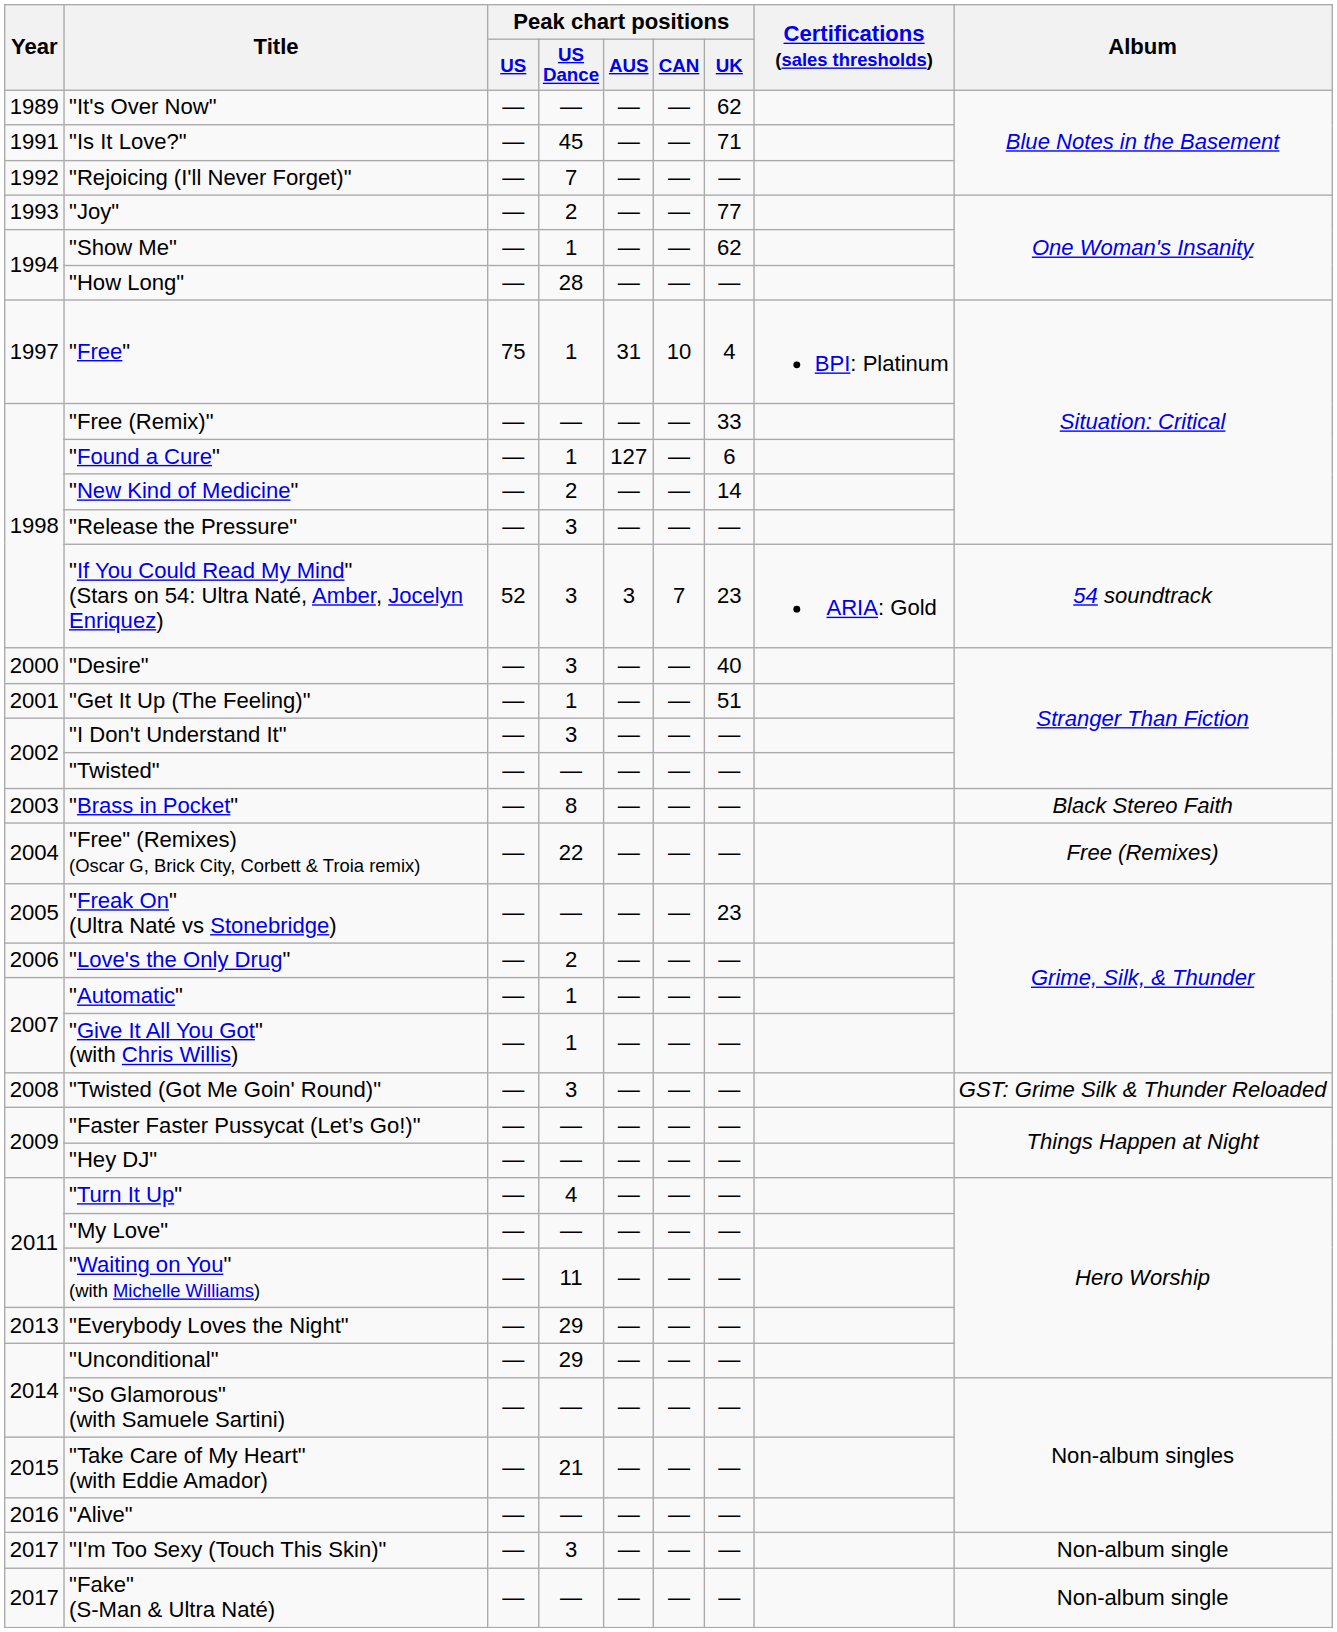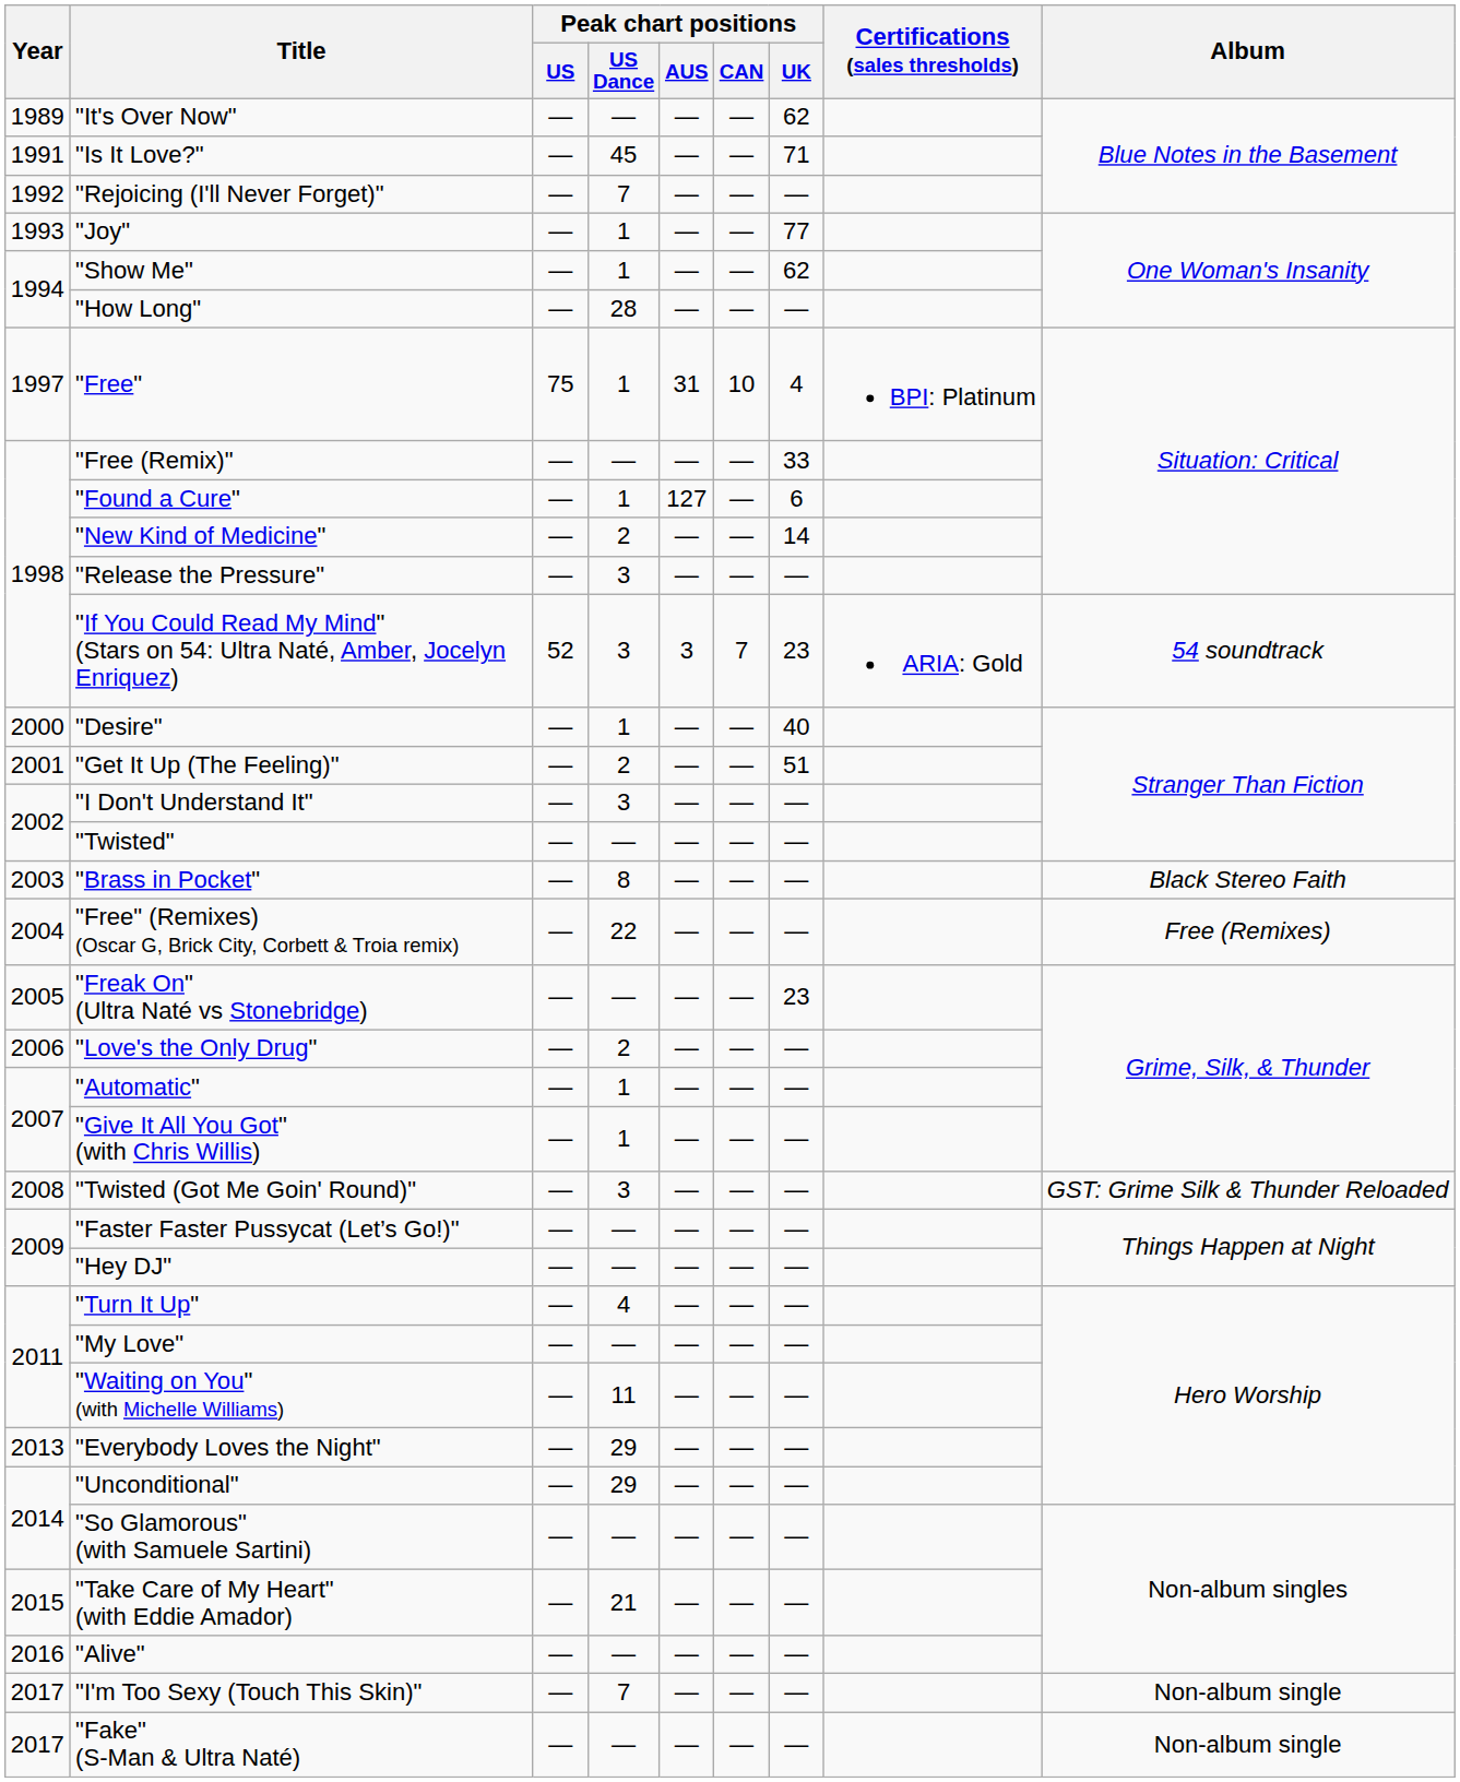 <table class="wikitable" style="text-align:center">
 <tr>
 <th rowspan="2">Year</th>
 <th rowspan="2" style="width:300px;">Title</th>
 <th colspan="5">Peak chart positions</th>
 <th rowspan="2"><a href='#'>Certifications</a><br><small>(<a href='#'>sales thresholds</a>)</small></th>
 <th rowspan="2">Album</th>
 </tr>
 <tr style="width:4em;font-size:85%;">
 <th style="width:30px;"><a href='#'>US</a></th>
 <th style="width:30px;"><a href='#'>US Dance</a></th>
 <th style="width:30px;"><a href='#'>AUS</a><br></th>
 <th style="width:30px;"><a href='#'>CAN</a></th>
 <th style="width:30px;"><a href='#'>UK</a><br></th>
 </tr>
 <tr>
 <td>1989</td>
 <td align="left">"It's Over Now"</td>
 <td>—</td>
 <td>—</td>
 <td>—</td>
 <td>—</td>
 <td>62</td>
 <td></td>
 <td rowspan="3"><em><a href='#'>Blue Notes in the Basement</a></em></td>
 </tr>
 <tr>
 <td>1991</td>
 <td align="left">"Is It Love?"</td>
 <td>—</td>
 <td>45</td>
 <td>—</td>
 <td>—</td>
 <td>71</td>
 <td></td>
 </tr>
 <tr>
 <td>1992</td>
 <td align="left">"Rejoicing (I'll Never Forget)"</td>
 <td>—</td>
 <td>7</td>
 <td>—</td>
 <td>—</td>
 <td>—</td>
 <td></td>
 </tr>
 <tr>
 <td>1993</td>
 <td align="left">"Joy"</td>
 <td>—</td>
-<td>2</td>
+<td>1</td>
 <td>—</td>
 <td>—</td>
 <td>77</td>
 <td></td>
 <td rowspan="3"><em><a href='#'>One Woman's Insanity</a></em></td>
 </tr>
 <tr>
 <td rowspan="2">1994</td>
 <td align="left">"Show Me"</td>
 <td>—</td>
 <td>1</td>
 <td>—</td>
 <td>—</td>
 <td>62</td>
 <td></td>
 </tr>
 <tr>
 <td align="left">"How Long"</td>
 <td>—</td>
 <td>28</td>
 <td>—</td>
 <td>—</td>
 <td>—</td>
 <td></td>
 </tr>
 <tr>
 <td>1997</td>
 <td align="left">"<a href='#'>Free</a>"</td>
 <td>75</td>
 <td>1</td>
 <td>31</td>
 <td>10</td>
 <td>4</td>
 <td><br><ul><li><a href='#'>BPI</a>: Platinum</li></ul></td>
 <td rowspan="5"><em><a href='#'>Situation: Critical</a></em></td>
 </tr>
 <tr>
 <td rowspan="5">1998</td>
 <td align="left">"Free (Remix)"</td>
 <td>—</td>
 <td>—</td>
 <td>—</td>
 <td>—</td>
 <td>33</td>
 <td></td>
 </tr>
 <tr>
 <td align="left">"<a href='#'>Found a Cure</a>"</td>
 <td>—</td>
 <td>1</td>
 <td>127</td>
 <td>—</td>
 <td>6</td>
 <td></td>
 </tr>
 <tr>
 <td align="left">"<a href='#'>New Kind of Medicine</a>"</td>
 <td>—</td>
 <td>2</td>
 <td>—</td>
 <td>—</td>
 <td>14</td>
 <td></td>
 </tr>
 <tr>
 <td align="left">"Release the Pressure"</td>
 <td>—</td>
 <td>3</td>
 <td>—</td>
 <td>—</td>
 <td>—</td>
 <td></td>
 </tr>
 <tr>
 <td align="left">"<a href='#'>If You Could Read My Mind</a>" <br><span>(Stars on 54: Ultra Naté, <a href='#'>Amber</a>, <a href='#'>Jocelyn Enriquez</a>)</span></td>
 <td>52</td>
 <td>3</td>
 <td>3</td>
 <td>7</td>
 <td>23</td>
 <td><br><ul><li><a href='#'>ARIA</a>: Gold</li></ul></td>
 <td><em><a href='#'>54</a> soundtrack</em></td>
 </tr>
 <tr>
 <td>2000</td>
 <td align="left">"Desire"</td>
 <td>—</td>
-<td>3</td>
+<td>1</td>
 <td>—</td>
 <td>—</td>
 <td>40</td>
 <td></td>
 <td rowspan="4"><em><a href='#'>Stranger Than Fiction</a></em></td>
 </tr>
 <tr>
 <td>2001</td>
 <td align="left">"Get It Up (The Feeling)"</td>
 <td>—</td>
-<td>1</td>
+<td>2</td>
 <td>—</td>
 <td>—</td>
 <td>51</td>
 <td></td>
 </tr>
 <tr>
 <td rowspan="2">2002</td>
 <td align="left">"I Don't Understand It"</td>
 <td>—</td>
 <td>3</td>
 <td>—</td>
 <td>—</td>
 <td>—</td>
 <td></td>
 </tr>
 <tr>
 <td align="left">"Twisted"</td>
 <td>—</td>
 <td>—</td>
 <td>—</td>
 <td>—</td>
 <td>—</td>
 <td></td>
 </tr>
 <tr>
 <td>2003</td>
 <td align="left">"<a href='#'>Brass in Pocket</a>"</td>
 <td>—</td>
 <td>8</td>
 <td>—</td>
 <td>—</td>
 <td>—</td>
 <td></td>
 <td><em>Black Stereo Faith</em></td>
 </tr>
 <tr>
 <td>2004</td>
 <td align="left">"Free" (Remixes)<br><small>(Oscar G, Brick City, Corbett & Troia remix)</small></td>
 <td>—</td>
 <td>22</td>
 <td>—</td>
 <td>—</td>
 <td>—</td>
 <td></td>
 <td><em>Free (Remixes)</em></td>
 </tr>
 <tr>
 <td style="text-align:center;">2005</td>
 <td align="left">"<a href='#'>Freak On</a>" <br><span>(Ultra Naté vs <a href='#'>Stonebridge</a>)</span></td>
 <td>—</td>
 <td>—</td>
 <td>—</td>
 <td>—</td>
 <td>23</td>
 <td></td>
 <td rowspan="4"><em><a href='#'>Grime, Silk, & Thunder</a></em></td>
 </tr>
 <tr>
 <td>2006</td>
 <td align="left">"<a href='#'>Love's the Only Drug</a>"</td>
 <td>—</td>
 <td>2</td>
 <td>—</td>
 <td>—</td>
 <td>—</td>
 <td></td>
 </tr>
 <tr>
 <td rowspan="2">2007</td>
 <td align="left">"<a href='#'>Automatic</a>"</td>
 <td>—</td>
 <td>1</td>
 <td>—</td>
 <td>—</td>
 <td>—</td>
 <td></td>
 </tr>
 <tr>
 <td align="left">"<a href='#'>Give It All You Got</a>" <br><span>(with <a href='#'>Chris Willis</a>)</span></td>
 <td>—</td>
 <td>1</td>
 <td>—</td>
 <td>—</td>
 <td>—</td>
 <td></td>
 </tr>
 <tr>
 <td>2008</td>
 <td align="left">"Twisted (Got Me Goin' Round)"</td>
 <td>—</td>
 <td>3</td>
 <td>—</td>
 <td>—</td>
 <td>—</td>
 <td></td>
 <td><em>GST: Grime Silk & Thunder Reloaded</em></td>
 </tr>
 <tr>
 <td rowspan="2">2009</td>
 <td align="left">"Faster Faster Pussycat (Let’s Go!)"</td>
 <td>—</td>
 <td>—</td>
 <td>—</td>
 <td>—</td>
 <td>—</td>
 <td></td>
 <td rowspan="2"><em>Things Happen at Night</em></td>
 </tr>
 <tr>
 <td align="left">"Hey DJ"</td>
 <td>—</td>
 <td>—</td>
 <td>—</td>
 <td>—</td>
 <td>—</td>
 <td></td>
 </tr>
 <tr>
 <td rowspan="3">2011</td>
 <td align="left">"<a href='#'>Turn It Up</a>"</td>
 <td>—</td>
 <td>4</td>
 <td>—</td>
 <td>—</td>
 <td>—</td>
 <td></td>
 <td rowspan="5"><em>Hero Worship</em></td>
 </tr>
 <tr>
 <td align="left">"My Love"</td>
 <td>—</td>
 <td>—</td>
 <td>—</td>
 <td>—</td>
 <td>—</td>
 <td></td>
 </tr>
 <tr>
 <td align="left">"<a href='#'>Waiting on You</a>"<br><small>(with <a href='#'>Michelle Williams</a>)</small></td>
 <td>—</td>
 <td>11</td>
 <td>—</td>
 <td>—</td>
 <td>—</td>
 <td></td>
 </tr>
 <tr>
 <td>2013</td>
 <td align="left">"Everybody Loves the Night"</td>
 <td>—</td>
 <td>29</td>
 <td>—</td>
 <td>—</td>
 <td>—</td>
 <td></td>
 </tr>
 <tr>
 <td rowspan="2">2014</td>
 <td align="left">"Unconditional"</td>
 <td>—</td>
 <td>29</td>
 <td>—</td>
 <td>—</td>
 <td>—</td>
 <td></td>
 </tr>
 <tr>
 <td align="left">"So Glamorous" <br><span>(with Samuele Sartini)</span></td>
 <td>—</td>
 <td>—</td>
 <td>—</td>
 <td>—</td>
 <td>—</td>
 <td></td>
 <td rowspan="3">Non-album singles</td>
 </tr>
 <tr>
 <td>2015</td>
 <td align="left">"Take Care of My Heart" <br><span>(with Eddie Amador)</span></td>
 <td>—</td>
 <td>21</td>
 <td>—</td>
 <td>—</td>
 <td>—</td>
 <td></td>
 </tr>
 <tr>
 <td>2016</td>
 <td align="left">"Alive"</td>
 <td>—</td>
 <td>—</td>
 <td>—</td>
 <td>—</td>
 <td>—</td>
 <td></td>
 </tr>
 <tr>
 <td>2017</td>
 <td align="left">"I'm Too Sexy (Touch This Skin)"</td>
 <td>—</td>
-<td>3</td>
+<td>7</td>
 <td>—</td>
 <td>—</td>
 <td>—</td>
 <td></td>
 <td>Non-album single</td>
 </tr>
 <tr>
 <td>2017</td>
 <td align="left">"Fake"<br><span>(S-Man & Ultra Naté)</span></td>
 <td>—</td>
 <td>—</td>
 <td>—</td>
 <td>—</td>
 <td>—</td>
 <td></td>
 <td>Non-album single</td>
 </tr>
 </table>
